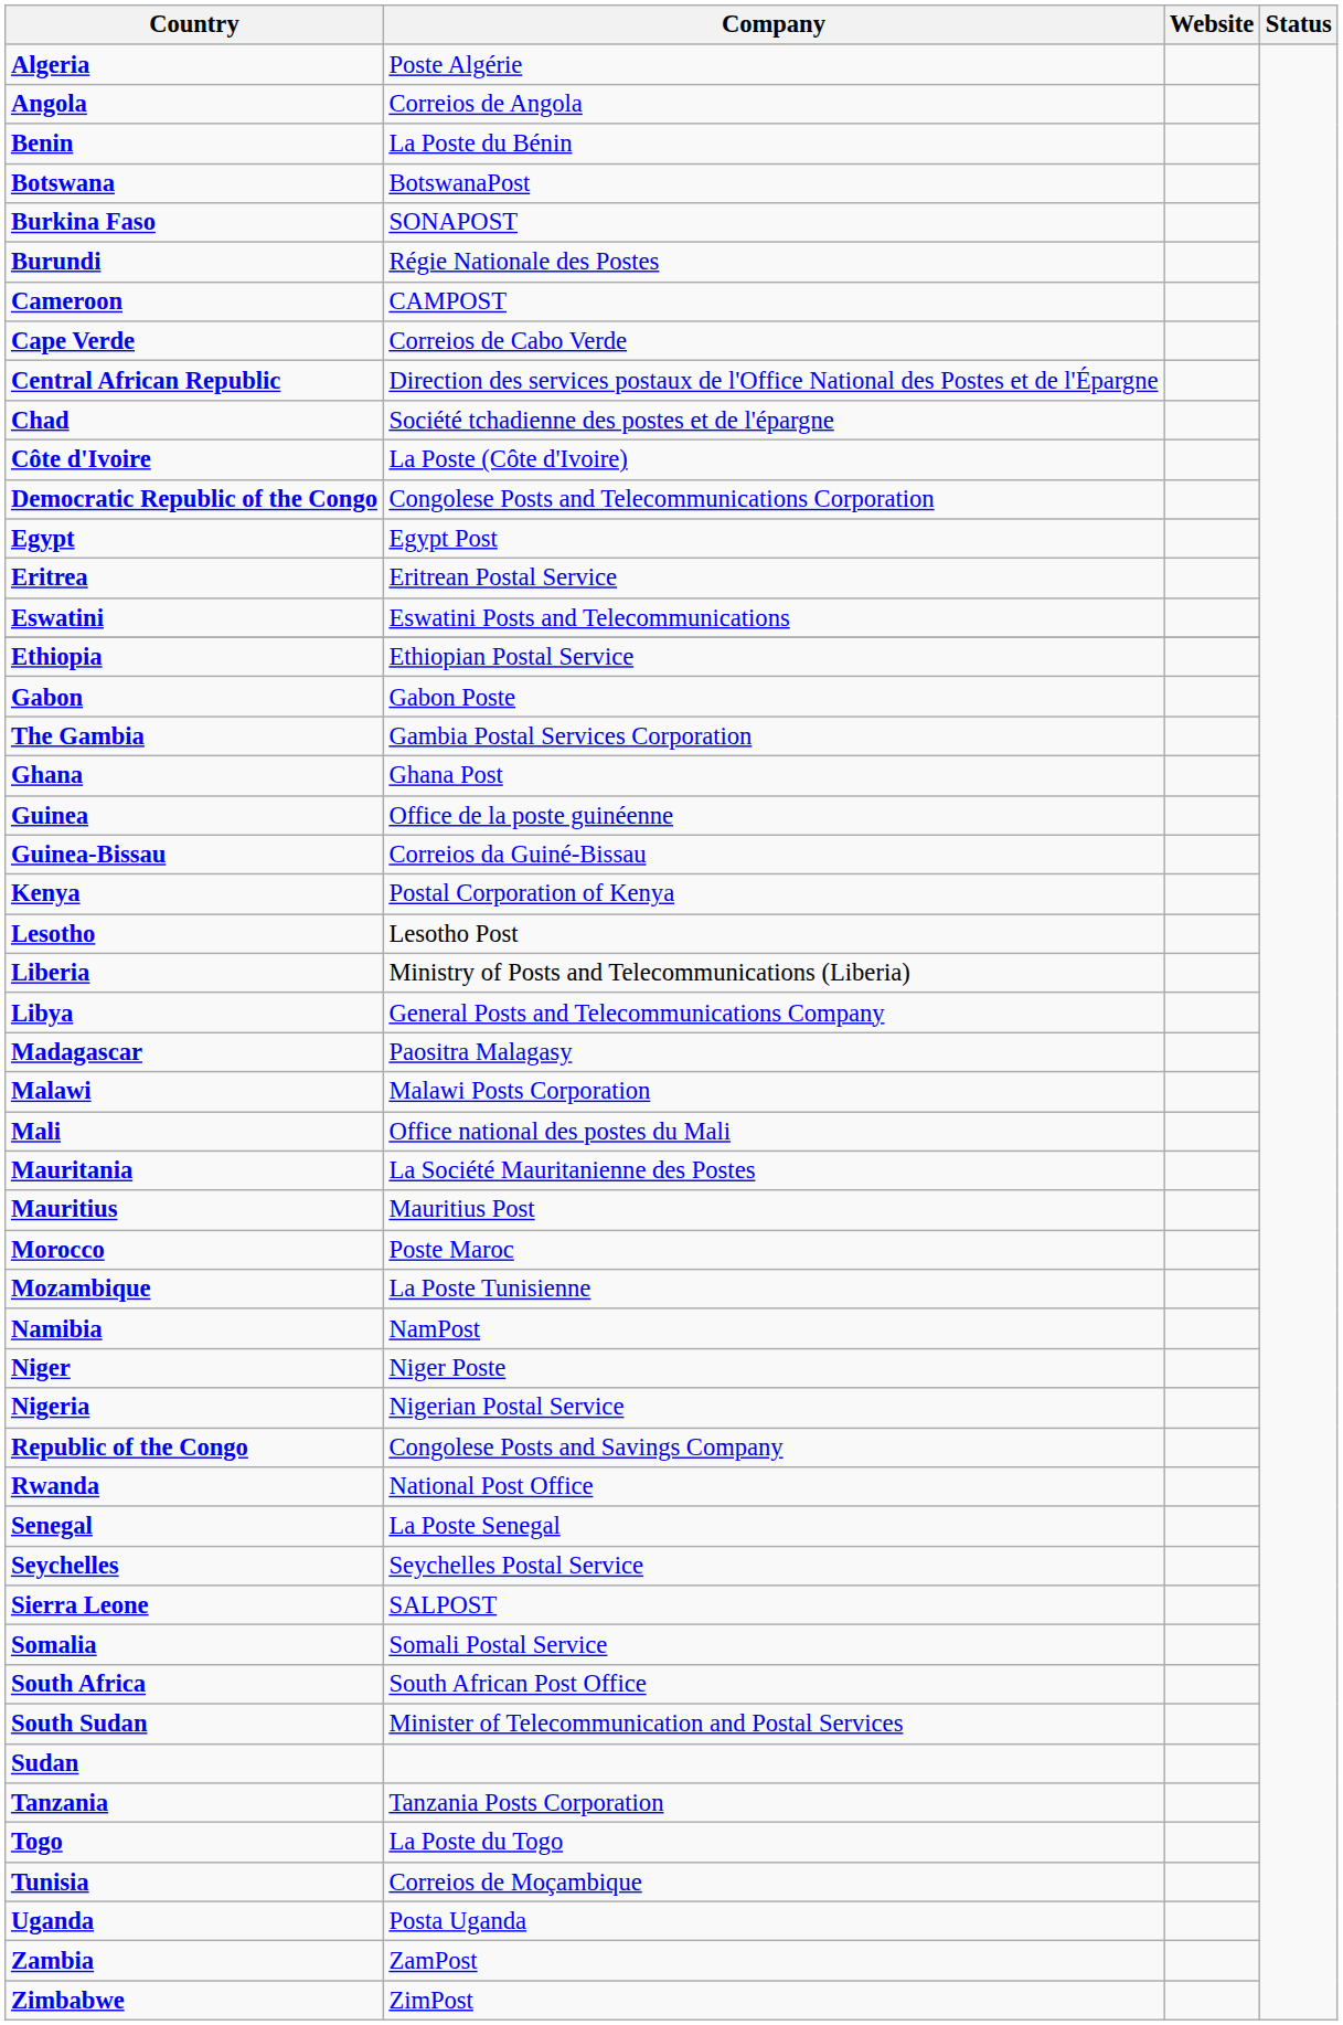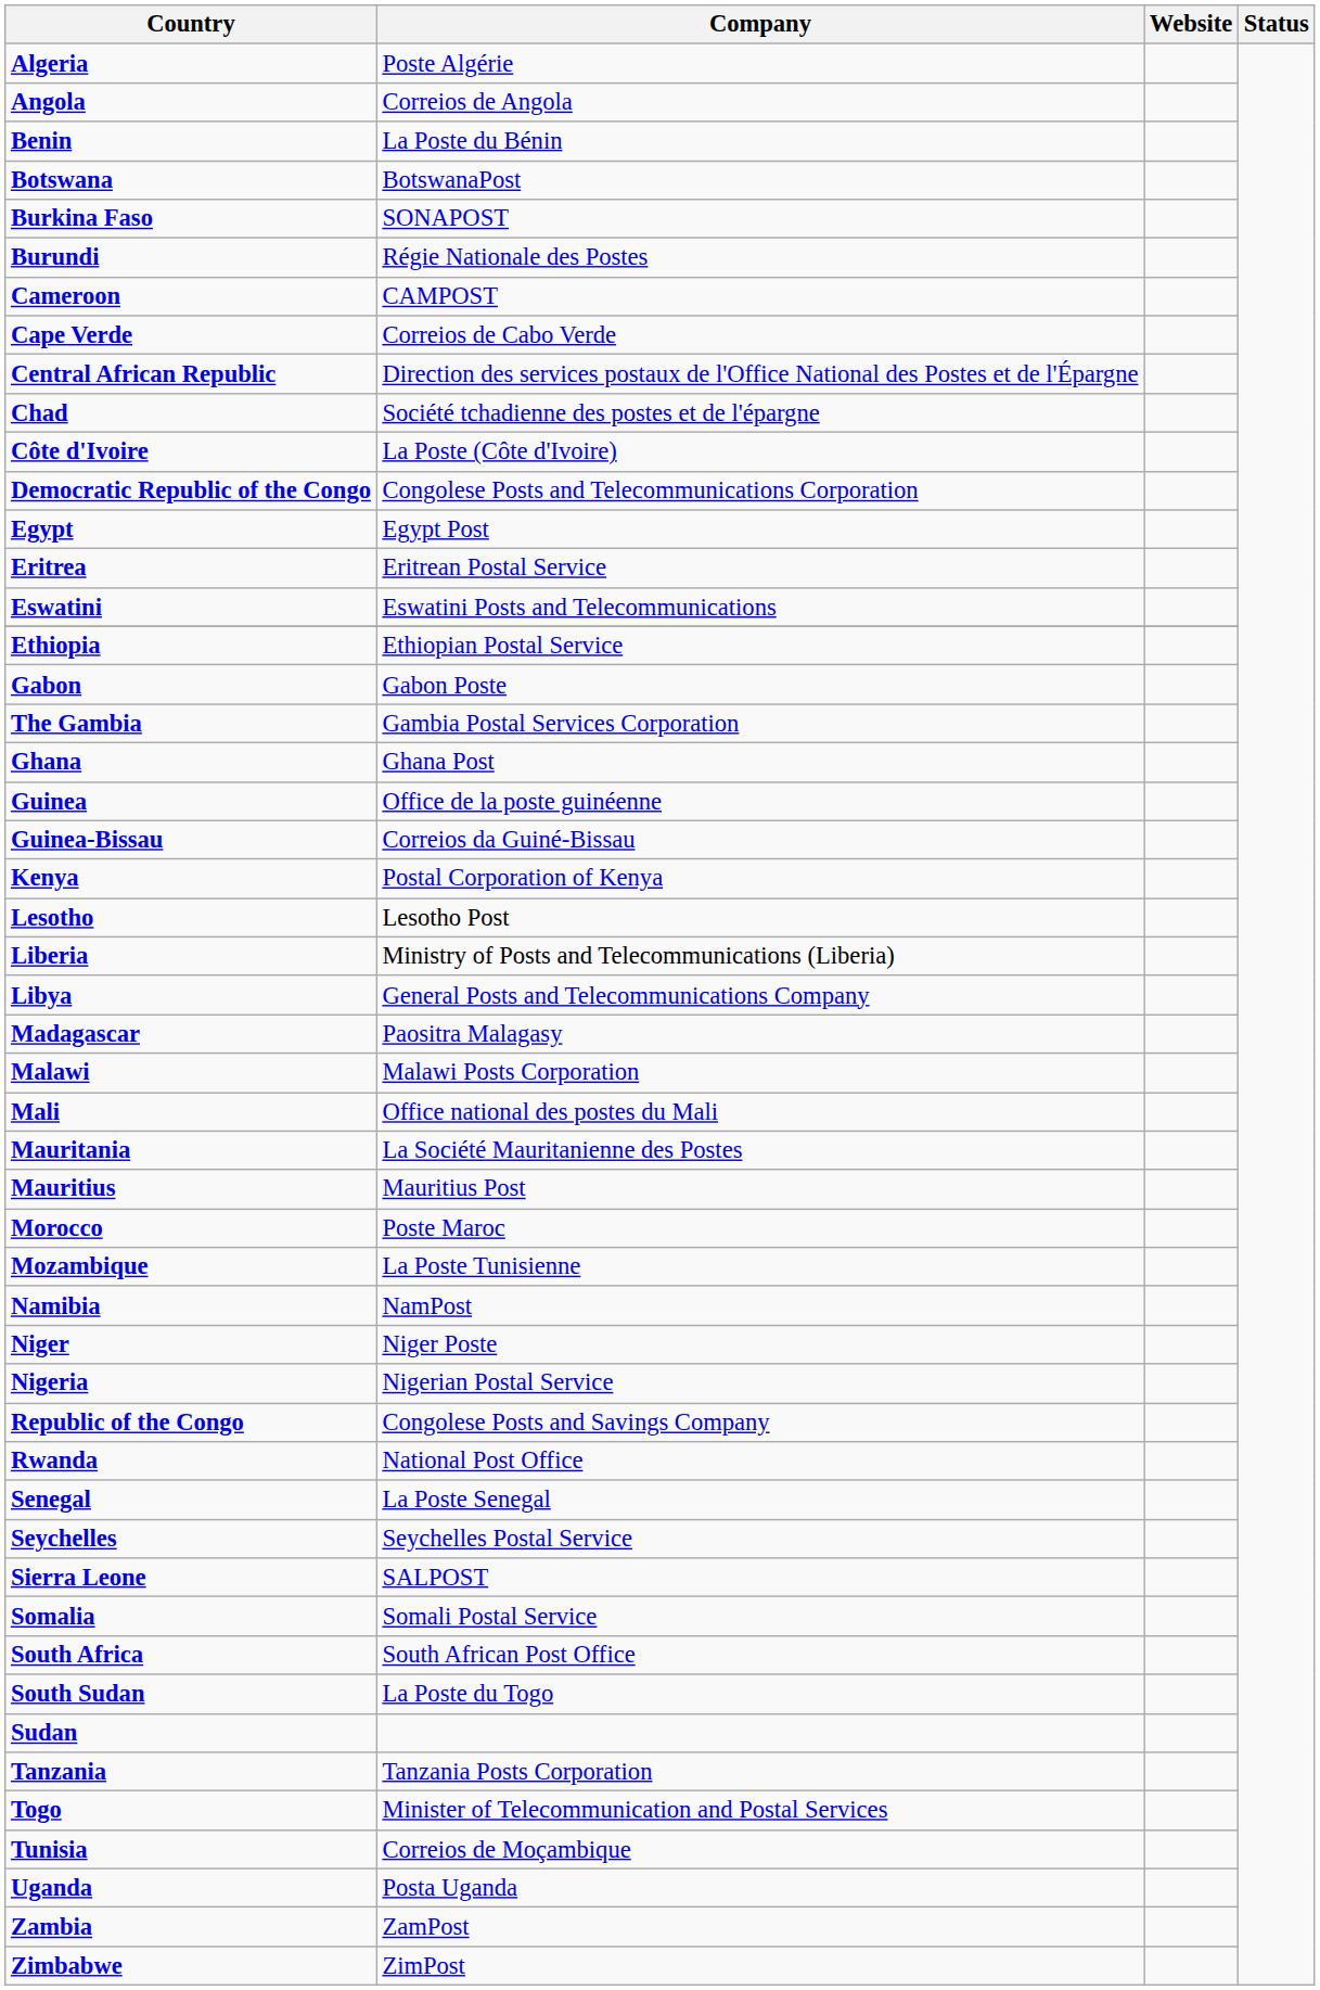 <table class="wikitable sortable">
 <tr>
 <th>Country</th>
 <th>Company</th>
 <th>Website</th>
 <th>Status</th>
 </tr>
 <tr>
 <td><strong><a href='#'>Algeria</a></strong></td>
 <td><a href='#'>Poste Algérie</a></td>
 <td></td>
 </tr>
 <tr>
 <td><strong><a href='#'>Angola</a></strong></td>
 <td><a href='#'>Correios de Angola</a></td>
 <td></td>
 </tr>
 <tr>
 <td><strong><a href='#'>Benin</a></strong></td>
 <td><a href='#'>La Poste du Bénin</a></td>
 <td></td>
 </tr>
 <tr>
 <td><strong><a href='#'>Botswana</a></strong></td>
 <td><a href='#'>BotswanaPost</a></td>
 <td></td>
 </tr>
 <tr>
 <td><strong><a href='#'>Burkina Faso</a></strong></td>
 <td><a href='#'>SONAPOST</a></td>
 <td></td>
 </tr>
 <tr>
 <td><strong><a href='#'>Burundi</a></strong></td>
 <td><a href='#'>Régie Nationale des Postes</a></td>
 <td></td>
 </tr>
 <tr>
 <td><strong><a href='#'>Cameroon</a></strong></td>
 <td><a href='#'>CAMPOST</a></td>
 <td></td>
 </tr>
 <tr>
 <td><strong><a href='#'>Cape Verde</a></strong></td>
 <td><a href='#'>Correios de Cabo Verde</a></td>
 <td></td>
 </tr>
 <tr>
 <td><strong><a href='#'>Central African Republic</a></strong></td>
 <td><a href='#'>Direction des services postaux de l'Office National des Postes et de l'Épargne</a></td>
 <td></td>
 </tr>
 <tr>
 <td><strong><a href='#'>Chad</a></strong></td>
 <td><a href='#'>Société tchadienne des postes et de l'épargne</a></td>
 <td></td>
 </tr>
 <tr>
 <td><strong><a href='#'>Côte d'Ivoire</a></strong></td>
 <td><a href='#'>La Poste (Côte d'Ivoire)</a></td>
 <td></td>
 </tr>
 <tr>
 <td><strong><a href='#'>Democratic Republic of the Congo</a></strong></td>
 <td><a href='#'>Congolese Posts and Telecommunications Corporation</a></td>
 <td></td>
 </tr>
 <tr>
 <td><strong><a href='#'>Egypt</a></strong></td>
 <td><a href='#'>Egypt Post</a></td>
 <td></td>
 </tr>
 <tr>
 <td><strong><a href='#'>Eritrea</a></strong></td>
 <td><a href='#'>Eritrean Postal Service</a></td>
 <td></td>
 </tr>
 <tr>
 <td><strong><a href='#'>Eswatini</a></strong></td>
 <td><a href='#'>Eswatini Posts and Telecommunications</a></td>
 <td></td>
 </tr>
 <tr>
 </tr>
 <tr>
 <td><strong><a href='#'>Ethiopia</a></strong></td>
 <td><a href='#'>Ethiopian Postal Service</a></td>
 <td></td>
 </tr>
 <tr>
 <td><strong><a href='#'>Gabon</a></strong></td>
 <td><a href='#'>Gabon Poste</a></td>
 <td></td>
 </tr>
 <tr>
 <td><strong><a href='#'>The Gambia</a></strong></td>
 <td><a href='#'>Gambia Postal Services Corporation</a></td>
 <td></td>
 </tr>
 <tr>
 <td><strong><a href='#'>Ghana</a></strong></td>
 <td><a href='#'>Ghana Post</a></td>
 <td></td>
 </tr>
 <tr>
 <td><strong><a href='#'>Guinea</a></strong></td>
 <td><a href='#'>Office de la poste guinéenne</a></td>
 <td></td>
 </tr>
 <tr>
 <td><strong><a href='#'>Guinea-Bissau</a></strong></td>
 <td><a href='#'>Correios da Guiné-Bissau</a></td>
 <td></td>
 </tr>
 <tr>
 <td><strong><a href='#'>Kenya</a></strong></td>
 <td><a href='#'>Postal Corporation of Kenya</a></td>
 <td></td>
 </tr>
 <tr>
 <td><strong><a href='#'>Lesotho</a></strong></td>
 <td>Lesotho Post</td>
 <td></td>
 </tr>
 <tr>
 <td><strong><a href='#'>Liberia</a></strong></td>
 <td>Ministry of Posts and Telecommunications (Liberia)</td>
 <td></td>
 </tr>
 <tr>
 <td><strong><a href='#'>Libya</a></strong></td>
 <td><a href='#'>General Posts and Telecommunications Company</a></td>
 <td></td>
 </tr>
 <tr>
 <td><strong><a href='#'>Madagascar</a></strong></td>
 <td><a href='#'>Paositra Malagasy</a></td>
 <td></td>
 </tr>
 <tr>
 <td><strong><a href='#'>Malawi</a></strong></td>
 <td><a href='#'>Malawi Posts Corporation</a></td>
 <td></td>
 </tr>
 <tr>
 <td><strong><a href='#'>Mali</a></strong></td>
 <td><a href='#'>Office national des postes du Mali</a></td>
 <td></td>
 </tr>
 <tr>
 <td><strong><a href='#'>Mauritania</a></strong></td>
 <td><a href='#'>La Société Mauritanienne des Postes</a></td>
 <td></td>
 </tr>
 <tr>
 <td><strong><a href='#'>Mauritius</a></strong></td>
 <td><a href='#'>Mauritius Post</a></td>
 <td></td>
 </tr>
 <tr>
 <td><strong><a href='#'>Morocco</a></strong></td>
 <td><a href='#'>Poste Maroc</a></td>
 <td></td>
 </tr>
 <tr>
 <td><strong><a href='#'>Mozambique</a></strong></td>
 <td><a href='#'>La Poste Tunisienne</a></td>
 <td></td>
 </tr>
 <tr>
 <td><strong><a href='#'>Namibia</a></strong></td>
 <td><a href='#'>NamPost</a></td>
 <td></td>
 </tr>
 <tr>
 <td><strong><a href='#'>Niger</a></strong></td>
 <td><a href='#'>Niger Poste</a></td>
 <td></td>
 </tr>
 <tr>
 <td><strong><a href='#'>Nigeria</a></strong></td>
 <td><a href='#'>Nigerian Postal Service</a></td>
 <td></td>
 </tr>
 <tr>
 <td><strong><a href='#'>Republic of the Congo</a></strong></td>
 <td><a href='#'>Congolese Posts and Savings Company</a></td>
 <td></td>
 </tr>
 <tr>
 <td><strong><a href='#'>Rwanda</a></strong></td>
 <td><a href='#'>National Post Office</a></td>
 <td></td>
 </tr>
 <tr>
 <td><strong><a href='#'>Senegal</a></strong></td>
 <td><a href='#'>La Poste Senegal</a></td>
 <td></td>
 </tr>
 <tr>
 <td><strong><a href='#'>Seychelles</a></strong></td>
 <td><a href='#'>Seychelles Postal Service</a></td>
 <td></td>
 </tr>
 <tr>
 <td><strong><a href='#'>Sierra Leone</a></strong></td>
 <td><a href='#'>SALPOST</a></td>
 <td></td>
 </tr>
 <tr>
 <td><strong><a href='#'>Somalia</a></strong></td>
 <td><a href='#'>Somali Postal Service</a></td>
 <td></td>
 </tr>
 <tr>
 <td><strong><a href='#'>South Africa</a></strong></td>
 <td><a href='#'>South African Post Office</a></td>
 <td></td>
 </tr>
 <tr>
 <td><strong><a href='#'>South Sudan</a></strong></td>
-<td><a href='#'>Minister of Telecommunication and Postal Services</a></td>
+<td><a href='#'>La Poste du Togo</a></td>
 <td></td>
 </tr>
 <tr>
 <td><strong><a href='#'>Sudan</a></strong></td>
 <td></td>
 <td></td>
 </tr>
 <tr>
 <td><strong><a href='#'>Tanzania</a></strong></td>
 <td><a href='#'>Tanzania Posts Corporation</a></td>
 <td></td>
 </tr>
 <tr>
 <td><strong><a href='#'>Togo</a></strong></td>
-<td><a href='#'>La Poste du Togo</a></td>
+<td><a href='#'>Minister of Telecommunication and Postal Services</a></td>
 <td></td>
 </tr>
 <tr>
 <td><strong><a href='#'>Tunisia</a></strong></td>
 <td><a href='#'>Correios de Moçambique</a></td>
 <td></td>
 </tr>
 <tr>
 <td><strong><a href='#'>Uganda</a></strong></td>
 <td><a href='#'>Posta Uganda</a></td>
 <td></td>
 </tr>
 <tr>
 <td><strong><a href='#'>Zambia</a></strong></td>
 <td><a href='#'>ZamPost</a></td>
 <td></td>
 </tr>
 <tr>
 <td><strong><a href='#'>Zimbabwe</a></strong></td>
 <td><a href='#'>ZimPost</a></td>
 <td></td>
 </tr>
 </table>
